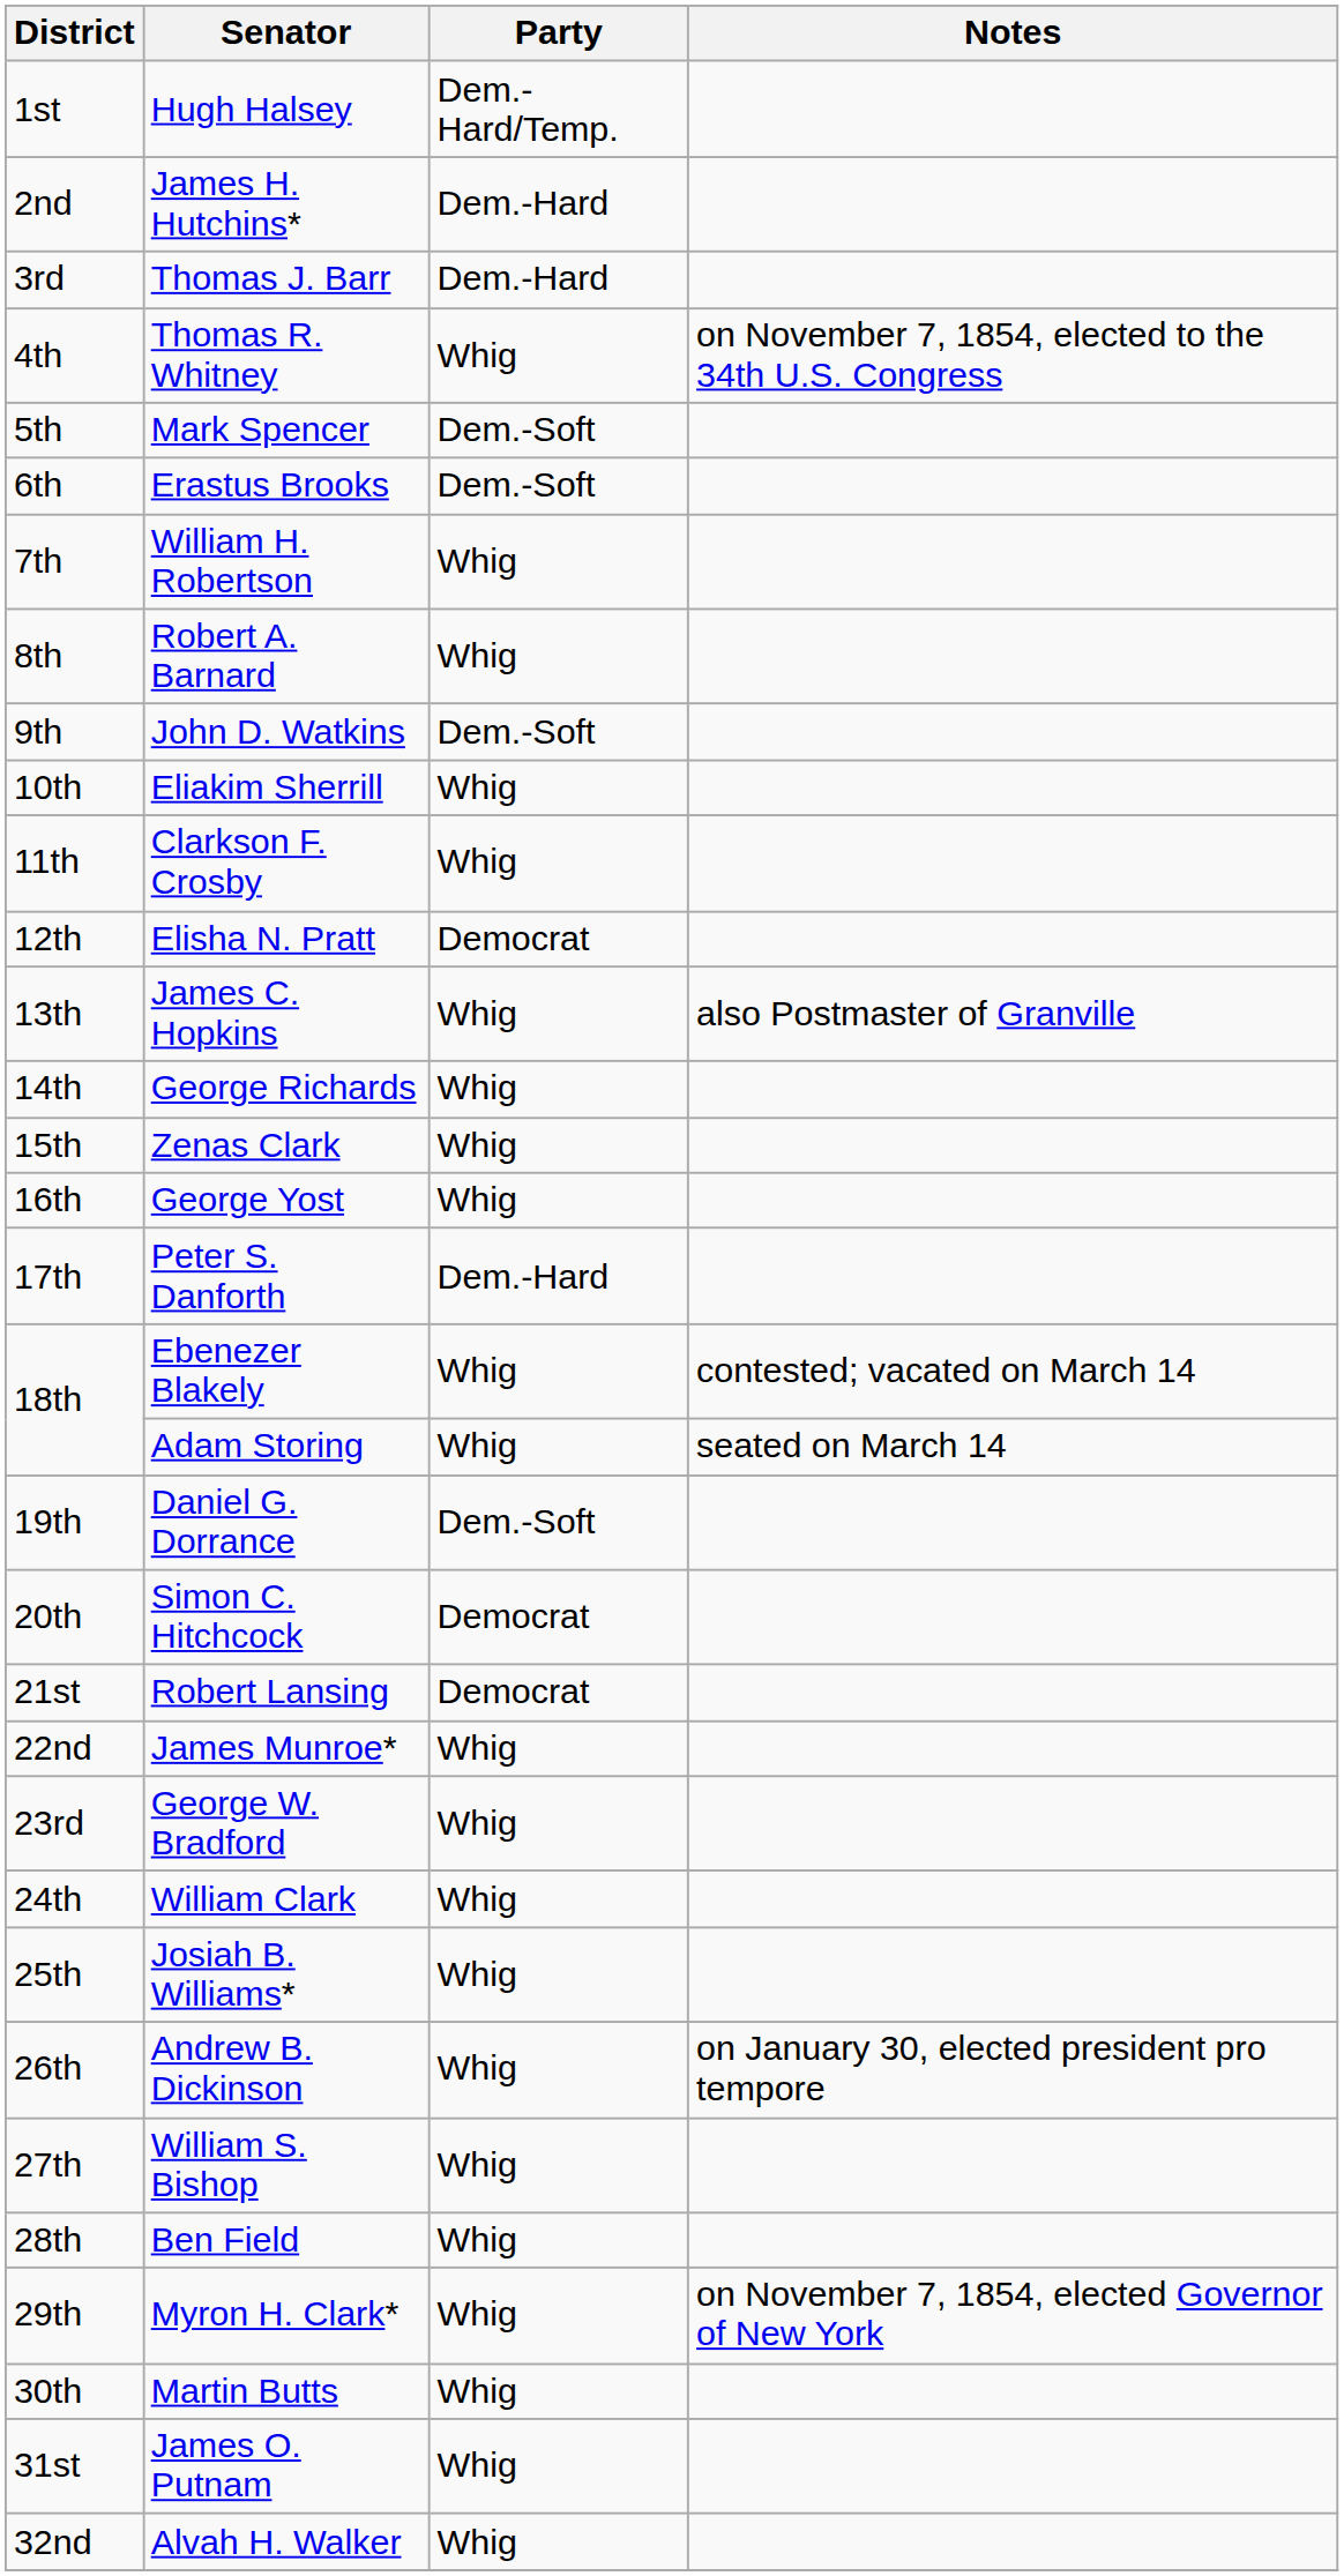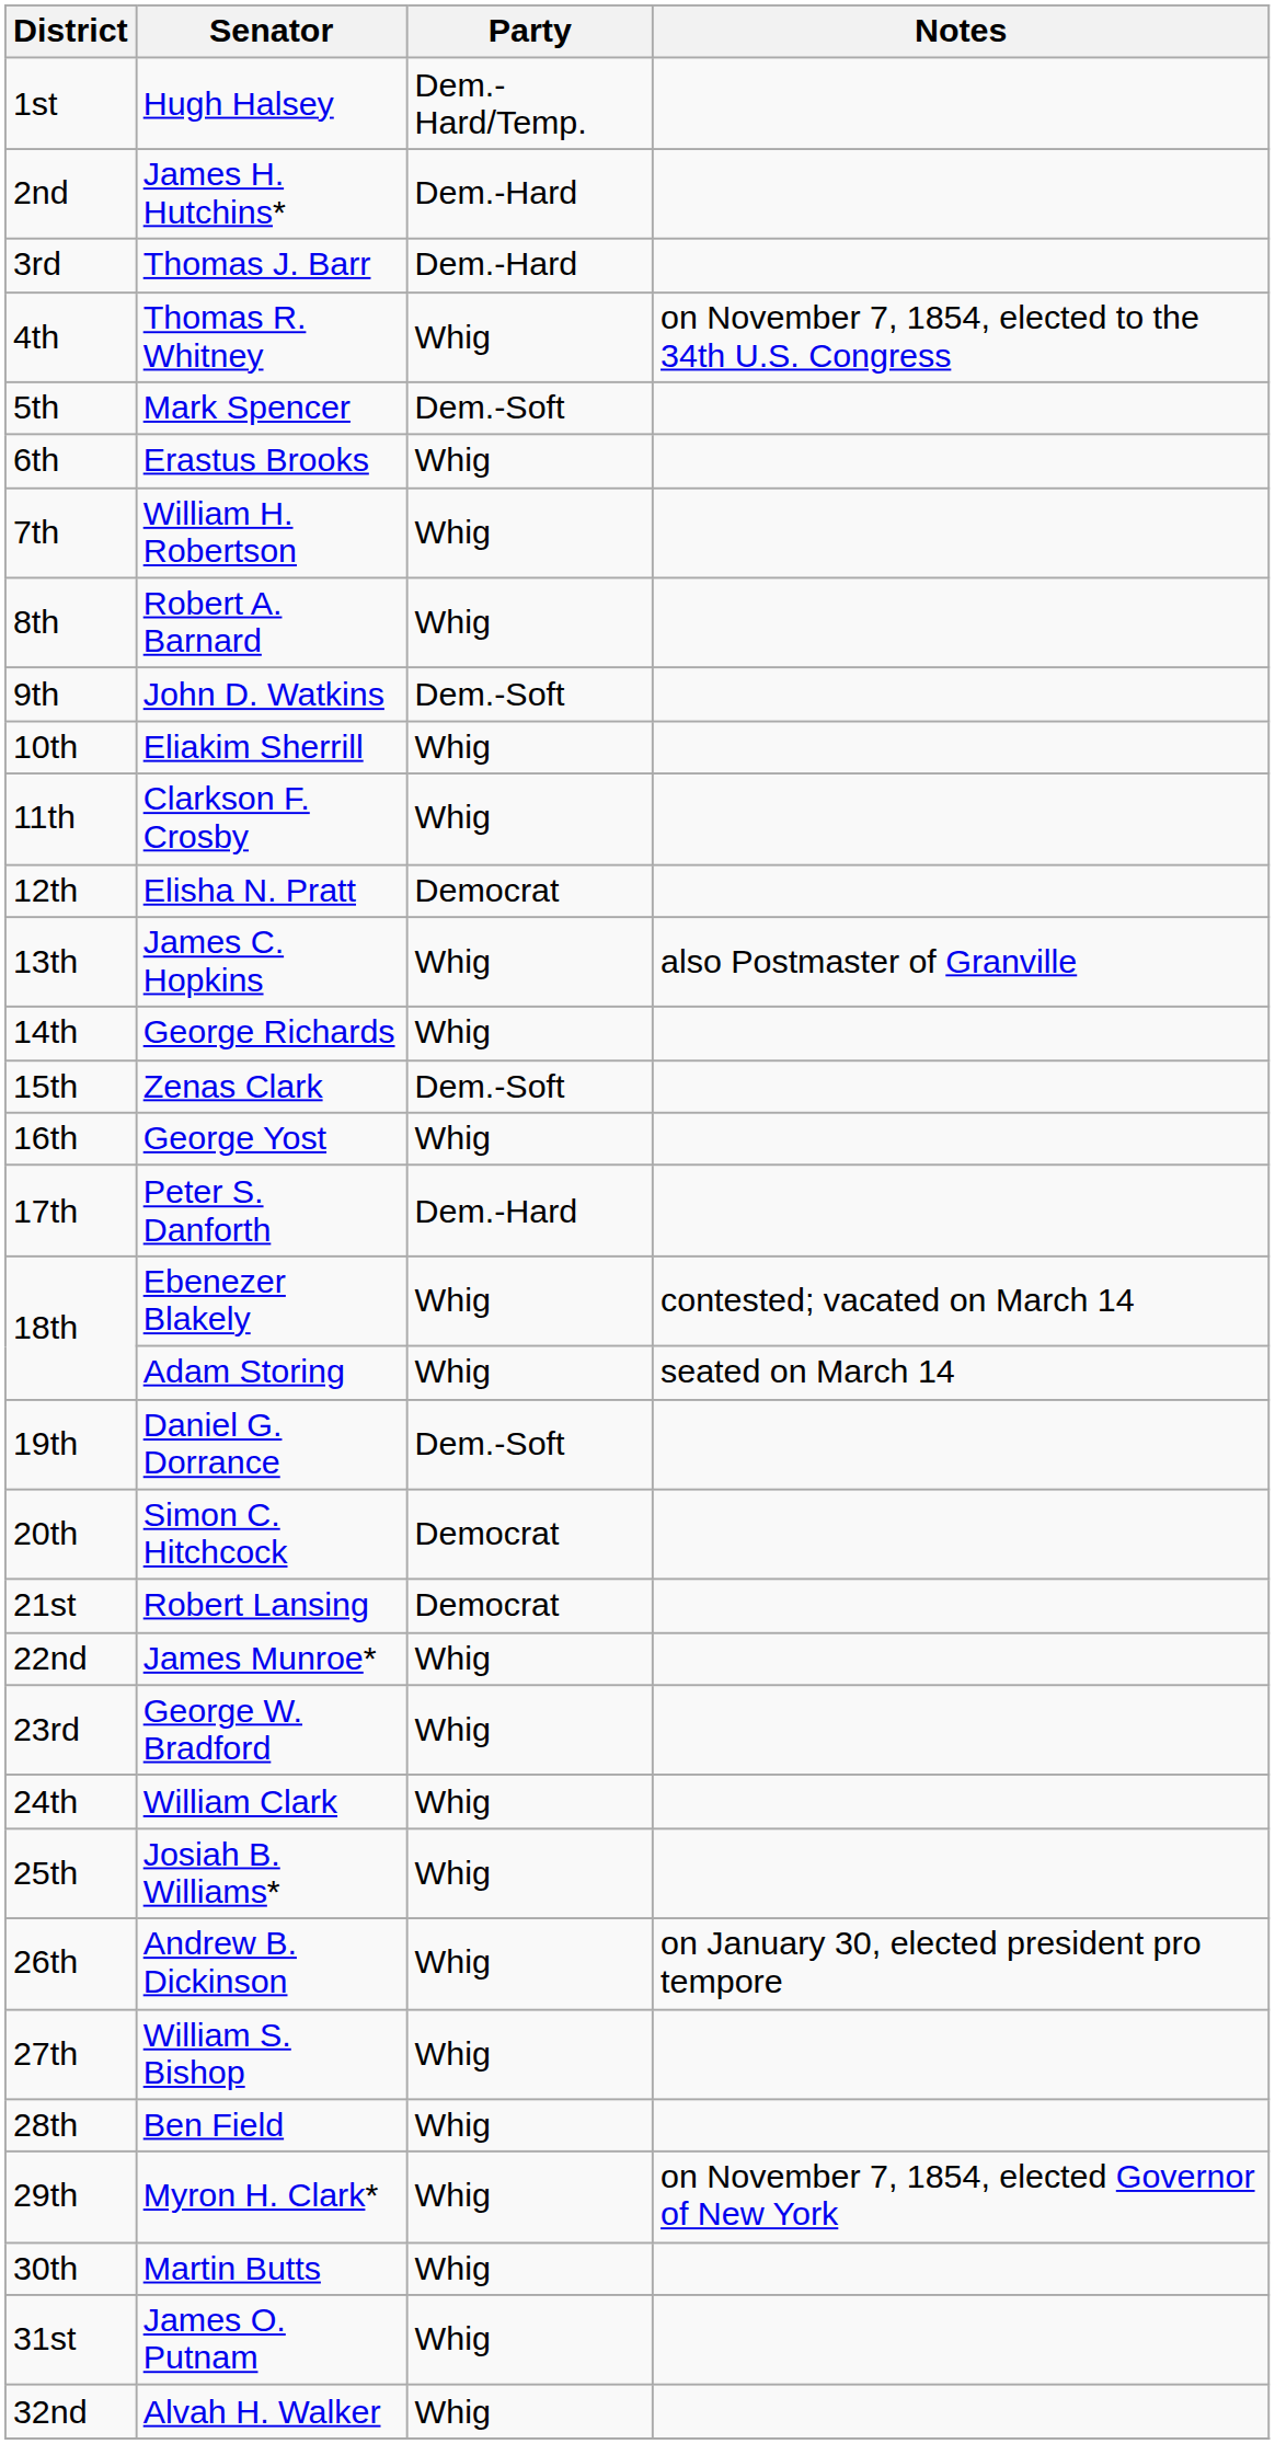 <table class=wikitable>
 <tr>
 <th>District</th>
 <th>Senator</th>
 <th>Party</th>
 <th>Notes</th>
 </tr>
 <tr>
 <td>1st</td>
 <td><a href='#'>Hugh Halsey</a></td>
 <td>Dem.-Hard/Temp.</td>
 <td></td>
 </tr>
 <tr>
 <td>2nd</td>
 <td><a href='#'>James H. Hutchins</a>*</td>
 <td>Dem.-Hard</td>
 <td></td>
 </tr>
 <tr>
 <td>3rd</td>
 <td><a href='#'>Thomas J. Barr</a></td>
 <td>Dem.-Hard</td>
 <td></td>
 </tr>
 <tr>
 <td>4th</td>
 <td><a href='#'>Thomas R. Whitney</a></td>
 <td>Whig</td>
 <td>on November 7, 1854, elected to the <a href='#'>34th U.S. Congress</a></td>
 </tr>
 <tr>
 <td>5th</td>
 <td><a href='#'>Mark Spencer</a></td>
 <td>Dem.-Soft</td>
 <td></td>
 </tr>
 <tr>
 <td>6th</td>
 <td><a href='#'>Erastus Brooks</a></td>
-<td>Dem.-Soft</td>
+<td>Whig</td>
 <td></td>
 </tr>
 <tr>
 <td>7th</td>
 <td><a href='#'>William H. Robertson</a></td>
 <td>Whig</td>
 <td></td>
 </tr>
 <tr>
 <td>8th</td>
 <td><a href='#'>Robert A. Barnard</a></td>
 <td>Whig</td>
 <td></td>
 </tr>
 <tr>
 <td>9th</td>
 <td><a href='#'>John D. Watkins</a></td>
 <td>Dem.-Soft</td>
 <td></td>
 </tr>
 <tr>
 <td>10th</td>
 <td><a href='#'>Eliakim Sherrill</a></td>
 <td>Whig</td>
 <td></td>
 </tr>
 <tr>
 <td>11th</td>
 <td><a href='#'>Clarkson F. Crosby</a></td>
 <td>Whig</td>
 <td></td>
 </tr>
 <tr>
 <td>12th</td>
 <td><a href='#'>Elisha N. Pratt</a></td>
 <td>Democrat</td>
 <td></td>
 </tr>
 <tr>
 <td>13th</td>
 <td><a href='#'>James C. Hopkins</a></td>
 <td>Whig</td>
 <td>also Postmaster of <a href='#'>Granville</a></td>
 </tr>
 <tr>
 <td>14th</td>
 <td><a href='#'>George Richards</a></td>
 <td>Whig</td>
 <td></td>
 </tr>
 <tr>
 <td>15th</td>
 <td><a href='#'>Zenas Clark</a></td>
-<td>Whig</td>
+<td>Dem.-Soft</td>
 <td></td>
 </tr>
 <tr>
 <td>16th</td>
 <td><a href='#'>George Yost</a></td>
 <td>Whig</td>
 <td></td>
 </tr>
 <tr>
 <td>17th</td>
 <td><a href='#'>Peter S. Danforth</a></td>
 <td>Dem.-Hard</td>
 <td></td>
 </tr>
 <tr>
 <td rowspan="2">18th</td>
 <td><a href='#'>Ebenezer Blakely</a></td>
 <td>Whig</td>
 <td>contested; vacated on March 14</td>
 </tr>
 <tr>
 <td><a href='#'>Adam Storing</a></td>
 <td>Whig</td>
 <td>seated on March 14</td>
 </tr>
 <tr>
 <td>19th</td>
 <td><a href='#'>Daniel G. Dorrance</a></td>
 <td>Dem.-Soft</td>
 <td></td>
 </tr>
 <tr>
 <td>20th</td>
 <td><a href='#'>Simon C. Hitchcock</a></td>
 <td>Democrat</td>
 <td></td>
 </tr>
 <tr>
 <td>21st</td>
 <td><a href='#'>Robert Lansing</a></td>
 <td>Democrat</td>
 <td></td>
 </tr>
 <tr>
 <td>22nd</td>
 <td><a href='#'>James Munroe</a>*</td>
 <td>Whig</td>
 <td></td>
 </tr>
 <tr>
 <td>23rd</td>
 <td><a href='#'>George W. Bradford</a></td>
 <td>Whig</td>
 <td></td>
 </tr>
 <tr>
 <td>24th</td>
 <td><a href='#'>William Clark</a></td>
 <td>Whig</td>
 <td></td>
 </tr>
 <tr>
 <td>25th</td>
 <td><a href='#'>Josiah B. Williams</a>*</td>
 <td>Whig</td>
 <td></td>
 </tr>
 <tr>
 <td>26th</td>
 <td><a href='#'>Andrew B. Dickinson</a></td>
 <td>Whig</td>
 <td>on January 30, elected president pro tempore</td>
 </tr>
 <tr>
 <td>27th</td>
 <td><a href='#'>William S. Bishop</a></td>
 <td>Whig</td>
 <td></td>
 </tr>
 <tr>
 <td>28th</td>
 <td><a href='#'>Ben Field</a></td>
 <td>Whig</td>
 <td></td>
 </tr>
 <tr>
 <td>29th</td>
 <td><a href='#'>Myron H. Clark</a>*</td>
 <td>Whig</td>
 <td>on November 7, 1854, elected <a href='#'>Governor of New York</a></td>
 </tr>
 <tr>
 <td>30th</td>
 <td><a href='#'>Martin Butts</a></td>
 <td>Whig</td>
 <td></td>
 </tr>
 <tr>
 <td>31st</td>
 <td><a href='#'>James O. Putnam</a></td>
 <td>Whig</td>
 <td></td>
 </tr>
 <tr>
 <td>32nd</td>
 <td><a href='#'>Alvah H. Walker</a></td>
 <td>Whig</td>
 <td></td>
 </tr>
 <tr>
 </tr>
 </table>
